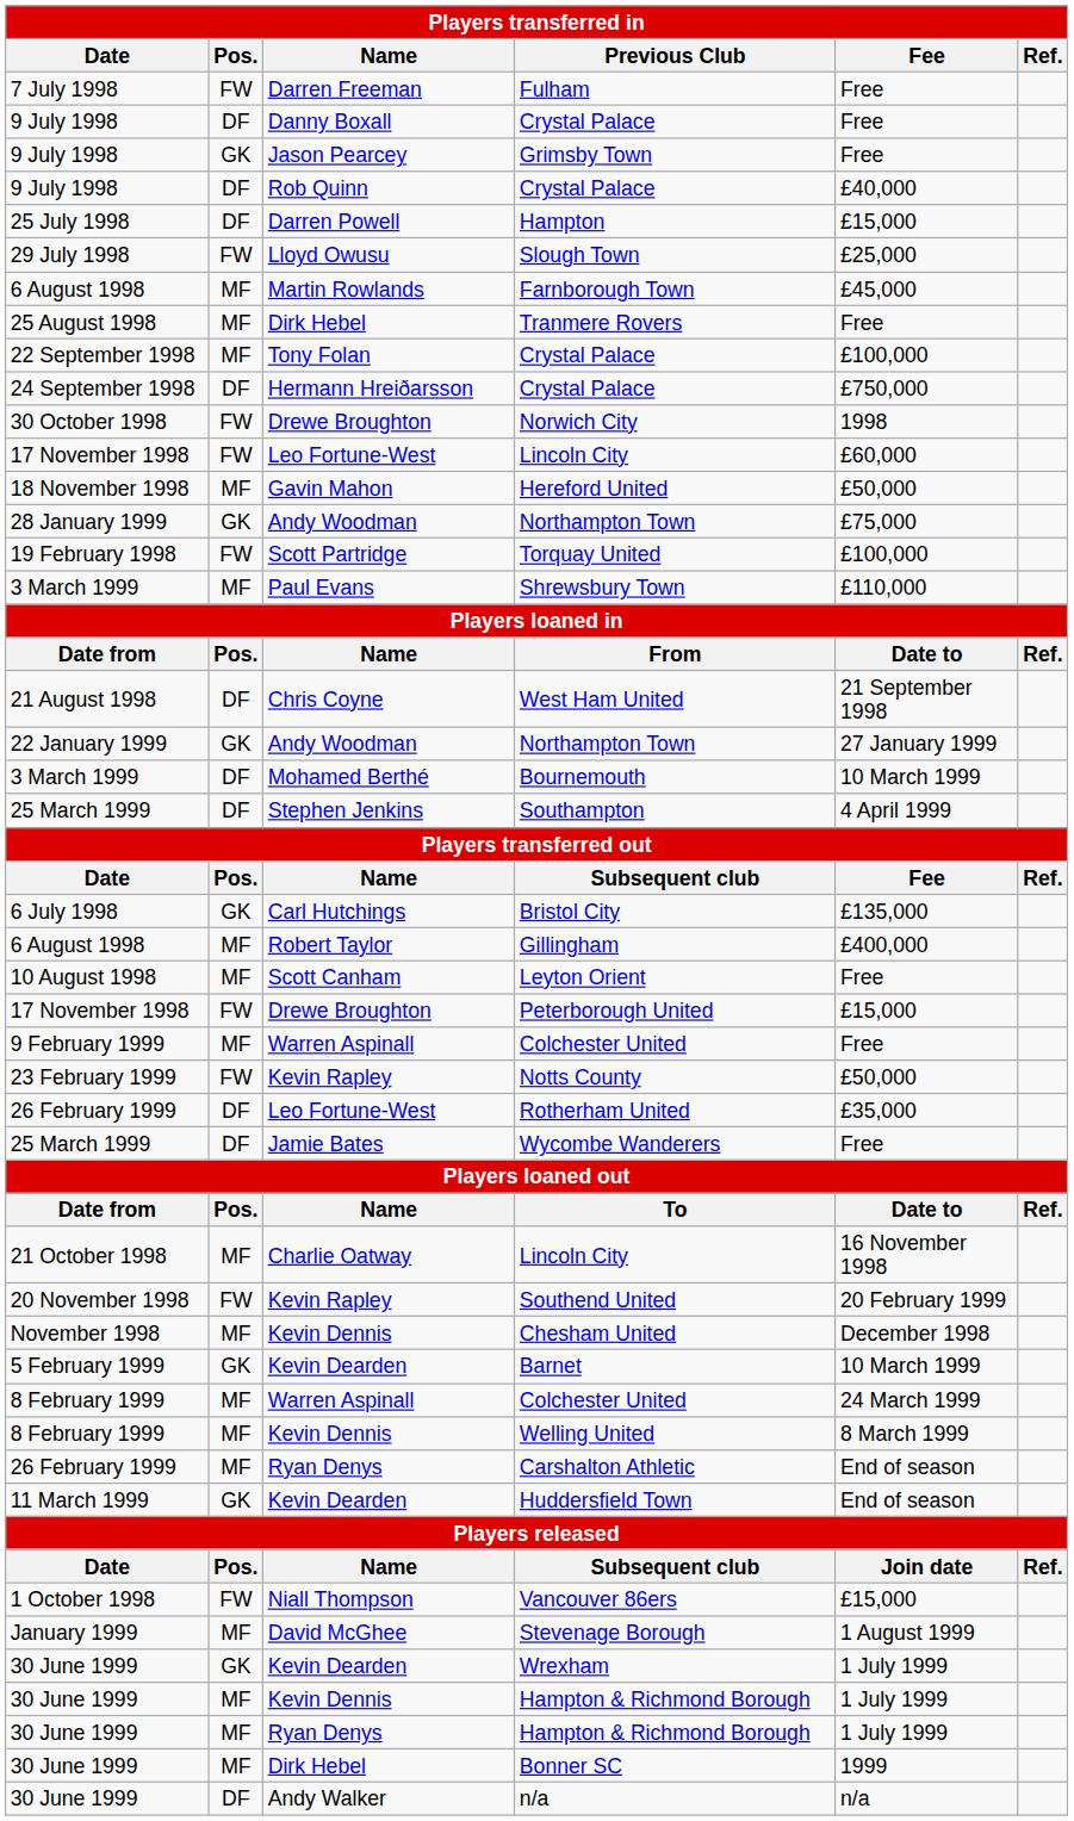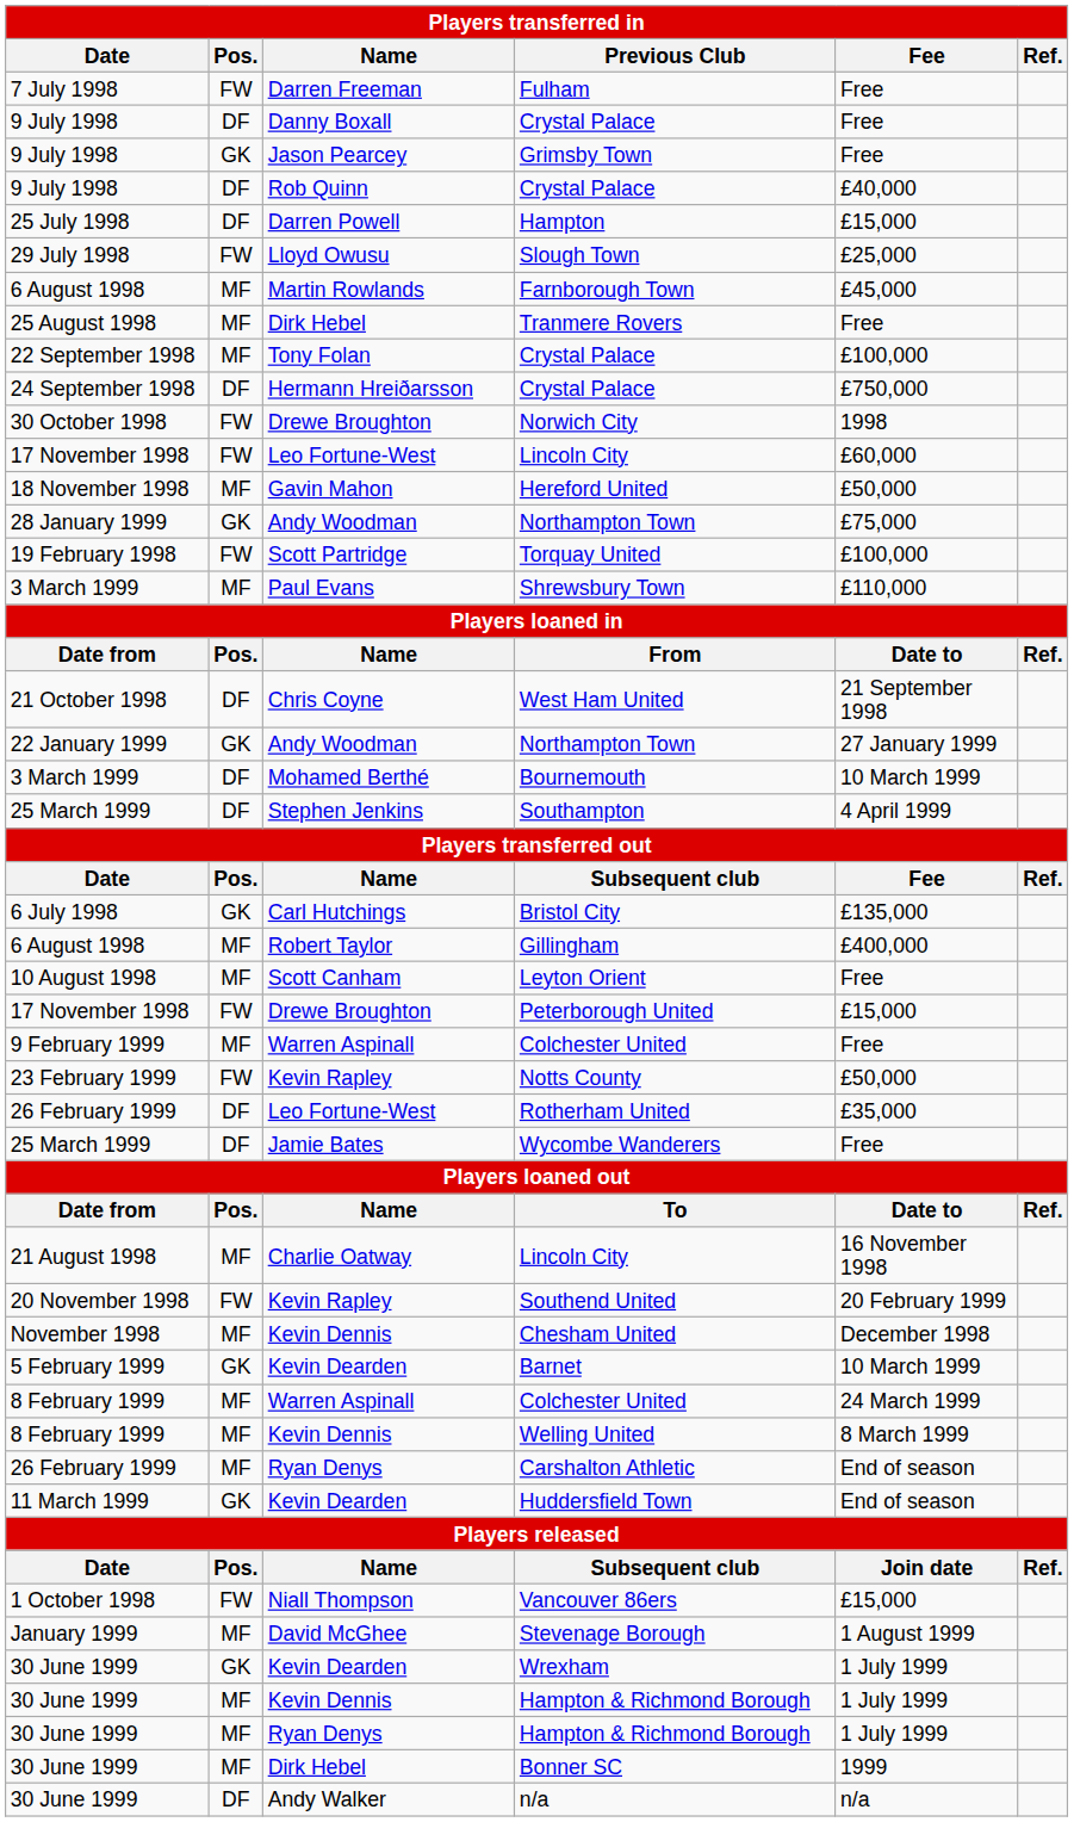 <table class="wikitable" style="font-size:95%;">
 <tr>
 <th colspan="6" style="background:#d00; color:white; text-align:center;">Players transferred in</th>
 </tr>
 <tr>
 <th style="width:140px;">Date</th>
 <th style="width:25px;">Pos.</th>
 <th style="width:175px;">Name</th>
 <th style="width:225px;">Previous Club</th>
 <th style="width:125px;">Fee</th>
 <th style="width:25px;">Ref.</th>
 </tr>
 <tr>
 <td>7 July 1998</td>
 <td style="text-align:center;">FW</td>
 <td> <a href='#'>Darren Freeman</a></td>
 <td> <a href='#'>Fulham</a></td>
 <td>Free</td>
 <td></td>
 </tr>
 <tr>
 <td>9 July 1998</td>
 <td style="text-align:center;">DF</td>
 <td> <a href='#'>Danny Boxall</a></td>
 <td> <a href='#'>Crystal Palace</a></td>
 <td>Free</td>
 <td></td>
 </tr>
 <tr>
 <td>9 July 1998</td>
 <td style="text-align:center;">GK</td>
 <td> <a href='#'>Jason Pearcey</a></td>
 <td> <a href='#'>Grimsby Town</a></td>
 <td>Free</td>
 <td></td>
 </tr>
 <tr>
 <td>9 July 1998</td>
 <td style="text-align:center;">DF</td>
 <td> <a href='#'>Rob Quinn</a></td>
 <td> <a href='#'>Crystal Palace</a></td>
 <td>£40,000</td>
 <td></td>
 </tr>
 <tr>
 <td>25 July 1998</td>
 <td style="text-align:center;">DF</td>
 <td> <a href='#'>Darren Powell</a></td>
 <td> <a href='#'>Hampton</a></td>
 <td>£15,000</td>
 <td></td>
 </tr>
 <tr>
 <td>29 July 1998</td>
 <td style="text-align:center;">FW</td>
 <td> <a href='#'>Lloyd Owusu</a></td>
 <td> <a href='#'>Slough Town</a></td>
 <td>£25,000</td>
 <td></td>
 </tr>
 <tr>
 <td>6 August 1998</td>
 <td style="text-align:center;">MF</td>
 <td> <a href='#'>Martin Rowlands</a></td>
 <td> <a href='#'>Farnborough Town</a></td>
 <td>£45,000</td>
 <td></td>
 </tr>
 <tr>
 <td>25 August 1998</td>
 <td style="text-align:center;">MF</td>
 <td> <a href='#'>Dirk Hebel</a></td>
 <td> <a href='#'>Tranmere Rovers</a></td>
 <td>Free</td>
 <td></td>
 </tr>
 <tr>
 <td>22 September 1998</td>
 <td style="text-align:center;">MF</td>
 <td> <a href='#'>Tony Folan</a></td>
 <td> <a href='#'>Crystal Palace</a></td>
 <td>£100,000</td>
 <td></td>
 </tr>
 <tr>
 <td>24 September 1998</td>
 <td style="text-align:center;">DF</td>
 <td> <a href='#'>Hermann Hreiðarsson</a></td>
 <td> <a href='#'>Crystal Palace</a></td>
 <td>£750,000</td>
 <td></td>
 </tr>
 <tr>
 <td>30 October 1998</td>
 <td style="text-align:center;">FW</td>
 <td> <a href='#'>Drewe Broughton</a></td>
 <td> <a href='#'>Norwich City</a></td>
 <td>1998</td>
 <td></td>
 </tr>
 <tr>
 <td>17 November 1998</td>
 <td style="text-align:center;">FW</td>
 <td> <a href='#'>Leo Fortune-West</a></td>
 <td> <a href='#'>Lincoln City</a></td>
 <td>£60,000</td>
 <td></td>
 </tr>
 <tr>
 <td>18 November 1998</td>
 <td style="text-align:center;">MF</td>
 <td> <a href='#'>Gavin Mahon</a></td>
 <td> <a href='#'>Hereford United</a></td>
 <td>£50,000</td>
 <td></td>
 </tr>
 <tr>
 <td>28 January 1999</td>
 <td style="text-align:center;">GK</td>
 <td> <a href='#'>Andy Woodman</a></td>
 <td> <a href='#'>Northampton Town</a></td>
 <td>£75,000</td>
 <td></td>
 </tr>
 <tr>
 <td>19 February 1998</td>
 <td style="text-align:center;">FW</td>
 <td> <a href='#'>Scott Partridge</a></td>
 <td> <a href='#'>Torquay United</a></td>
 <td>£100,000</td>
 <td></td>
 </tr>
 <tr>
 <td>3 March 1999</td>
 <td style="text-align:center;">MF</td>
 <td> <a href='#'>Paul Evans</a></td>
 <td> <a href='#'>Shrewsbury Town</a></td>
 <td>£110,000</td>
 <td></td>
 </tr>
 <tr>
 <th colspan="6" style="background:#d00; color:white; text-align:center;">Players loaned in</th>
 </tr>
 <tr>
 <th>Date from</th>
 <th>Pos.</th>
 <th>Name</th>
 <th>From</th>
 <th>Date to</th>
 <th>Ref.</th>
 </tr>
 <tr>
-<td>21 August 1998</td>
+<td>21 October 1998</td>
 <td style="text-align:center;">DF</td>
 <td> <a href='#'>Chris Coyne</a></td>
 <td> <a href='#'>West Ham United</a></td>
 <td>21 September 1998</td>
 <td></td>
 </tr>
 <tr>
 <td>22 January 1999</td>
 <td style="text-align:center;">GK</td>
 <td> <a href='#'>Andy Woodman</a></td>
 <td> <a href='#'>Northampton Town</a></td>
 <td>27 January 1999</td>
 <td></td>
 </tr>
 <tr>
 <td>3 March 1999</td>
 <td style="text-align:center;">DF</td>
 <td> <a href='#'>Mohamed Berthé</a></td>
 <td> <a href='#'>Bournemouth</a></td>
 <td>10 March 1999</td>
 <td></td>
 </tr>
 <tr>
 <td>25 March 1999</td>
 <td style="text-align:center;">DF</td>
 <td> <a href='#'>Stephen Jenkins</a></td>
 <td> <a href='#'>Southampton</a></td>
 <td>4 April 1999</td>
 <td></td>
 </tr>
 <tr>
 <th colspan="6" style="background:#d00; color:white; text-align:center;">Players transferred out</th>
 </tr>
 <tr>
 <th>Date</th>
 <th>Pos.</th>
 <th>Name</th>
 <th>Subsequent club</th>
 <th>Fee</th>
 <th>Ref.</th>
 </tr>
 <tr>
 <td>6 July 1998</td>
 <td style="text-align:center;">GK</td>
 <td> <a href='#'>Carl Hutchings</a></td>
 <td> <a href='#'>Bristol City</a></td>
 <td>£135,000</td>
 <td></td>
 </tr>
 <tr>
 <td>6 August 1998</td>
 <td style="text-align:center;">MF</td>
 <td> <a href='#'>Robert Taylor</a></td>
 <td> <a href='#'>Gillingham</a></td>
 <td>£400,000</td>
 <td></td>
 </tr>
 <tr>
 <td>10 August 1998</td>
 <td style="text-align:center;">MF</td>
 <td> <a href='#'>Scott Canham</a></td>
 <td> <a href='#'>Leyton Orient</a></td>
 <td>Free</td>
 <td></td>
 </tr>
 <tr>
 <td>17 November 1998</td>
 <td style="text-align:center;">FW</td>
 <td> <a href='#'>Drewe Broughton</a></td>
 <td> <a href='#'>Peterborough United</a></td>
 <td>£15,000</td>
 <td></td>
 </tr>
 <tr>
 <td>9 February 1999</td>
 <td style="text-align:center;">MF</td>
 <td> <a href='#'>Warren Aspinall</a></td>
 <td> <a href='#'>Colchester United</a></td>
 <td>Free</td>
 <td></td>
 </tr>
 <tr>
 <td>23 February 1999</td>
 <td style="text-align:center;">FW</td>
 <td> <a href='#'>Kevin Rapley</a></td>
 <td> <a href='#'>Notts County</a></td>
 <td>£50,000</td>
 <td></td>
 </tr>
 <tr>
 <td>26 February 1999</td>
 <td style="text-align:center;">DF</td>
 <td> <a href='#'>Leo Fortune-West</a></td>
 <td> <a href='#'>Rotherham United</a></td>
 <td>£35,000</td>
 <td></td>
 </tr>
 <tr>
 <td>25 March 1999</td>
 <td style="text-align:center;">DF</td>
 <td> <a href='#'>Jamie Bates</a></td>
 <td> <a href='#'>Wycombe Wanderers</a></td>
 <td>Free</td>
 <td></td>
 </tr>
 <tr>
 <th colspan="6" style="background:#d00; color:white; text-align:center;">Players loaned out</th>
 </tr>
 <tr>
 <th>Date from</th>
 <th>Pos.</th>
 <th>Name</th>
 <th>To</th>
 <th>Date to</th>
 <th>Ref.</th>
 </tr>
 <tr>
-<td>21 October 1998</td>
+<td>21 August 1998</td>
 <td style="text-align:center;">MF</td>
 <td> <a href='#'>Charlie Oatway</a></td>
 <td> <a href='#'>Lincoln City</a></td>
 <td>16 November 1998</td>
 <td></td>
 </tr>
 <tr>
 <td>20 November 1998</td>
 <td style="text-align:center;">FW</td>
 <td> <a href='#'>Kevin Rapley</a></td>
 <td> <a href='#'>Southend United</a></td>
 <td>20 February 1999</td>
 <td></td>
 </tr>
 <tr>
 <td>November 1998</td>
 <td style="text-align:center;">MF</td>
 <td> <a href='#'>Kevin Dennis</a></td>
 <td> <a href='#'>Chesham United</a></td>
 <td>December 1998</td>
 <td></td>
 </tr>
 <tr>
 <td>5 February 1999</td>
 <td style="text-align:center;">GK</td>
 <td> <a href='#'>Kevin Dearden</a></td>
 <td> <a href='#'>Barnet</a></td>
 <td>10 March 1999</td>
 <td></td>
 </tr>
 <tr>
 <td>8 February 1999</td>
 <td style="text-align:center;">MF</td>
 <td> <a href='#'>Warren Aspinall</a></td>
 <td> <a href='#'>Colchester United</a></td>
 <td>24 March 1999</td>
 <td></td>
 </tr>
 <tr>
 <td>8 February 1999</td>
 <td style="text-align:center;">MF</td>
 <td> <a href='#'>Kevin Dennis</a></td>
 <td> <a href='#'>Welling United</a></td>
 <td>8 March 1999</td>
 <td></td>
 </tr>
 <tr>
 <td>26 February 1999</td>
 <td style="text-align:center;">MF</td>
 <td> <a href='#'>Ryan Denys</a></td>
 <td> <a href='#'>Carshalton Athletic</a></td>
 <td>End of season</td>
 <td></td>
 </tr>
 <tr>
 <td>11 March 1999</td>
 <td style="text-align:center;">GK</td>
 <td> <a href='#'>Kevin Dearden</a></td>
 <td> <a href='#'>Huddersfield Town</a></td>
 <td>End of season</td>
 <td></td>
 </tr>
 <tr>
 <th colspan="6" style="background:#d00; color:white; text-align:center;">Players released</th>
 </tr>
 <tr>
 <th>Date</th>
 <th>Pos.</th>
 <th>Name</th>
 <th>Subsequent club</th>
 <th>Join date</th>
 <th>Ref.</th>
 </tr>
 <tr>
 <td>1 October 1998</td>
 <td style="text-align:center;">FW</td>
 <td> <a href='#'>Niall Thompson</a></td>
 <td> <a href='#'>Vancouver 86ers</a></td>
 <td>£15,000</td>
 <td></td>
 </tr>
 <tr>
 <td>January 1999</td>
 <td style="text-align:center;">MF</td>
 <td> <a href='#'>David McGhee</a></td>
 <td> <a href='#'>Stevenage Borough</a></td>
 <td>1 August 1999</td>
 <td></td>
 </tr>
 <tr>
 <td>30 June 1999</td>
 <td style="text-align:center;">GK</td>
 <td> <a href='#'>Kevin Dearden</a></td>
 <td> <a href='#'>Wrexham</a></td>
 <td>1 July 1999</td>
 <td></td>
 </tr>
 <tr>
 <td>30 June 1999</td>
 <td style="text-align:center;">MF</td>
 <td> <a href='#'>Kevin Dennis</a></td>
 <td> <a href='#'>Hampton & Richmond Borough</a></td>
 <td>1 July 1999</td>
 <td></td>
 </tr>
 <tr>
 <td>30 June 1999</td>
 <td style="text-align:center;">MF</td>
 <td> <a href='#'>Ryan Denys</a></td>
 <td> <a href='#'>Hampton & Richmond Borough</a></td>
 <td>1 July 1999</td>
 <td></td>
 </tr>
 <tr>
 <td>30 June 1999</td>
 <td style="text-align:center;">MF</td>
 <td> <a href='#'>Dirk Hebel</a></td>
 <td> <a href='#'>Bonner SC</a></td>
 <td>1999</td>
 <td></td>
 </tr>
 <tr>
 <td>30 June 1999</td>
 <td style="text-align:center;">DF</td>
 <td>Andy Walker</td>
 <td>n/a</td>
 <td>n/a</td>
 <td></td>
 </tr>
 </table>
